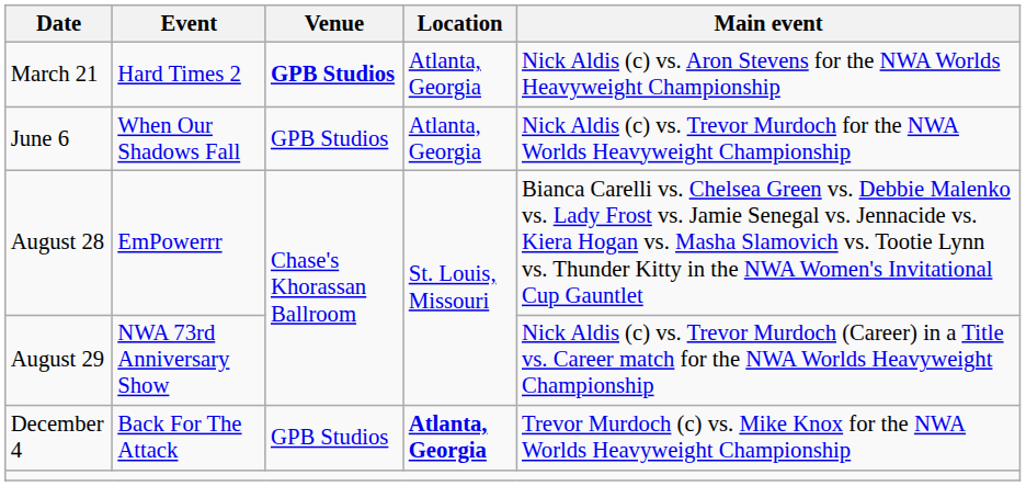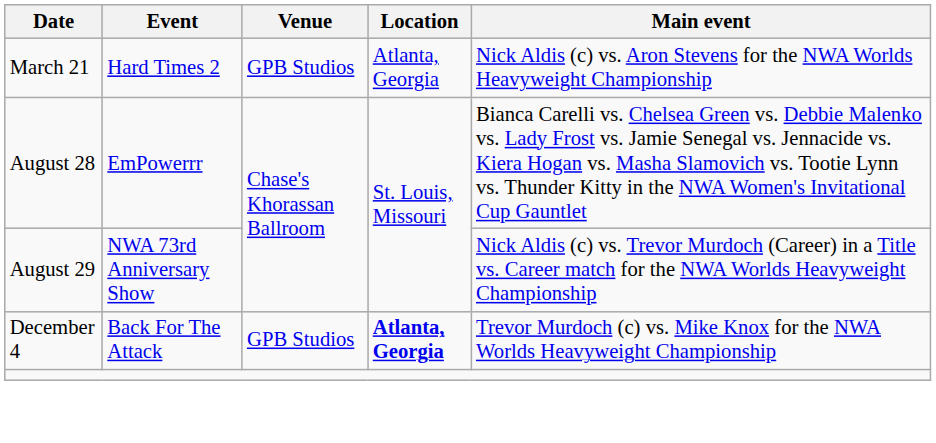 <table class="sortable wikitable succession-box" style="font-size:85%;">
 <tr>
 <th>Date</th>
 <th>Event</th>
 <th>Venue</th>
 <th>Location</th>
 <th>Main event</th>
 </tr>
 <tr>
 <td>March 21</td>
 <td><a href='#'>Hard Times 2</a></td>
-<td><strong><a href='#'>GPB Studios</a></strong></td>
+<td><a href='#'>GPB Studios</a></td>
 <td><a href='#'>Atlanta, Georgia</a></td>
 <td><a href='#'>Nick Aldis</a> (c) vs. <a href='#'>Aron Stevens</a> for the <a href='#'>NWA Worlds Heavyweight Championship</a></td>
-</tr>
-<tr>
-<td>June 6</td>
-<td><a href='#'>When Our Shadows Fall</a></td>
-<td><a href='#'>GPB Studios</a></td>
-<td><a href='#'>Atlanta, Georgia</a></td>
-<td><a href='#'>Nick Aldis</a> (c) vs. <a href='#'>Trevor Murdoch</a> for the <a href='#'>NWA Worlds Heavyweight Championship</a></td>
 </tr>
 <tr>
 <td>August 28</td>
 <td><a href='#'>EmPowerrr</a></td>
 <td rowspan="2"><a href='#'>Chase's Khorassan Ballroom</a></td>
 <td rowspan="2"><a href='#'>St. Louis, Missouri</a></td>
 <td>Bianca Carelli vs. <a href='#'>Chelsea Green</a> vs. <a href='#'>Debbie Malenko</a> vs. <a href='#'>Lady Frost</a> vs. Jamie Senegal vs. Jennacide vs. <a href='#'>Kiera Hogan</a> vs. <a href='#'>Masha Slamovich</a> vs. Tootie Lynn vs. Thunder Kitty in the <a href='#'>NWA Women's Invitational Cup Gauntlet</a></td>
 </tr>
 <tr>
 <td>August 29</td>
 <td><a href='#'>NWA 73rd Anniversary Show</a></td>
 <td><a href='#'>Nick Aldis</a> (c) vs. <a href='#'>Trevor Murdoch</a> (Career) in a <a href='#'>Title vs. Career match</a> for the <a href='#'>NWA Worlds Heavyweight Championship</a></td>
 </tr>
 <tr>
 <td>December 4</td>
 <td><a href='#'>Back For The Attack</a></td>
 <td><a href='#'>GPB Studios</a></td>
 <td><strong><a href='#'>Atlanta, Georgia</a></strong></td>
 <td><a href='#'>Trevor Murdoch</a> (c) vs. <a href='#'>Mike Knox</a> for the <a href='#'>NWA Worlds Heavyweight Championship</a></td>
 </tr>
 <tr>
 <td colspan=5></td>
 </tr>
 </table>
